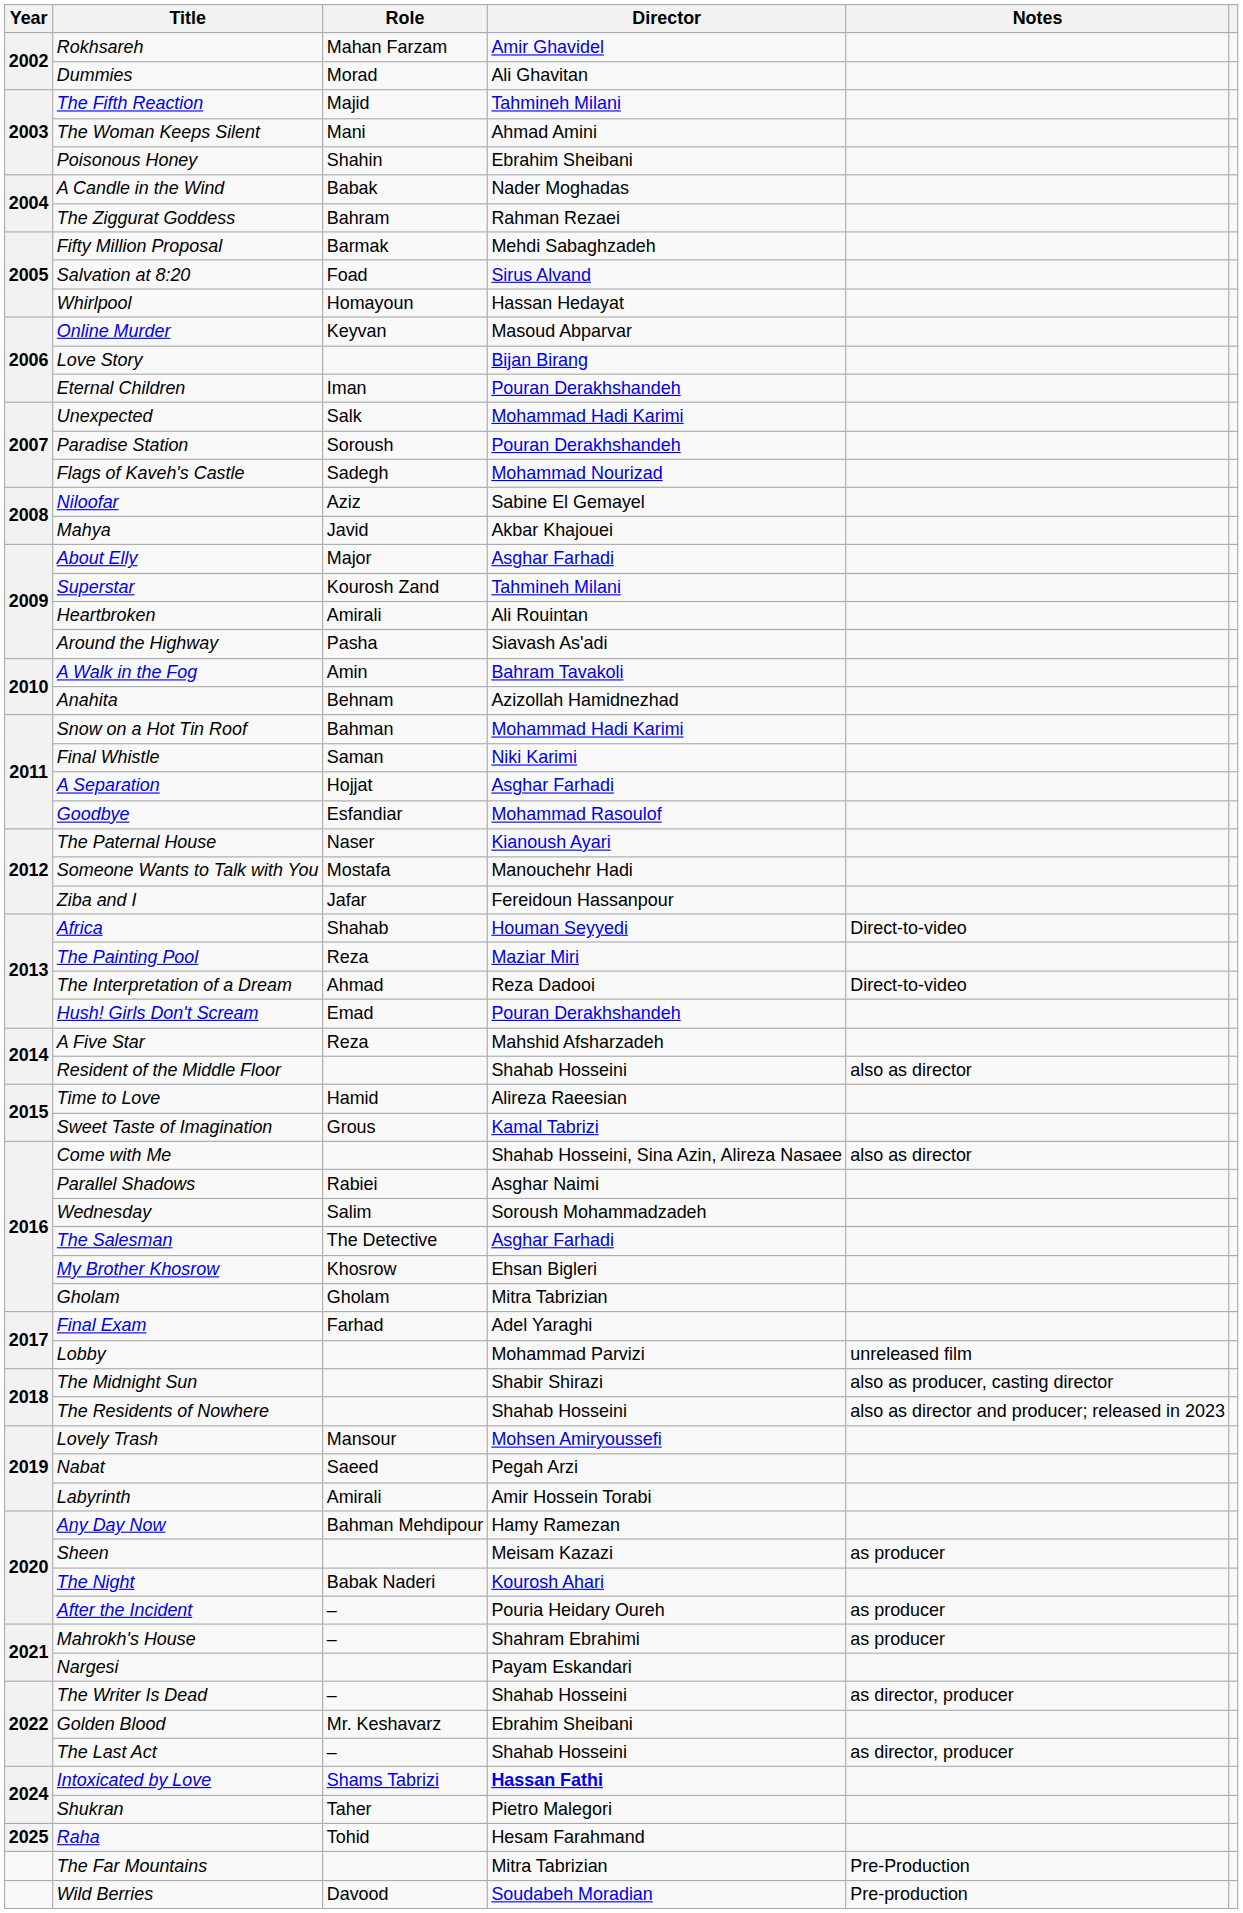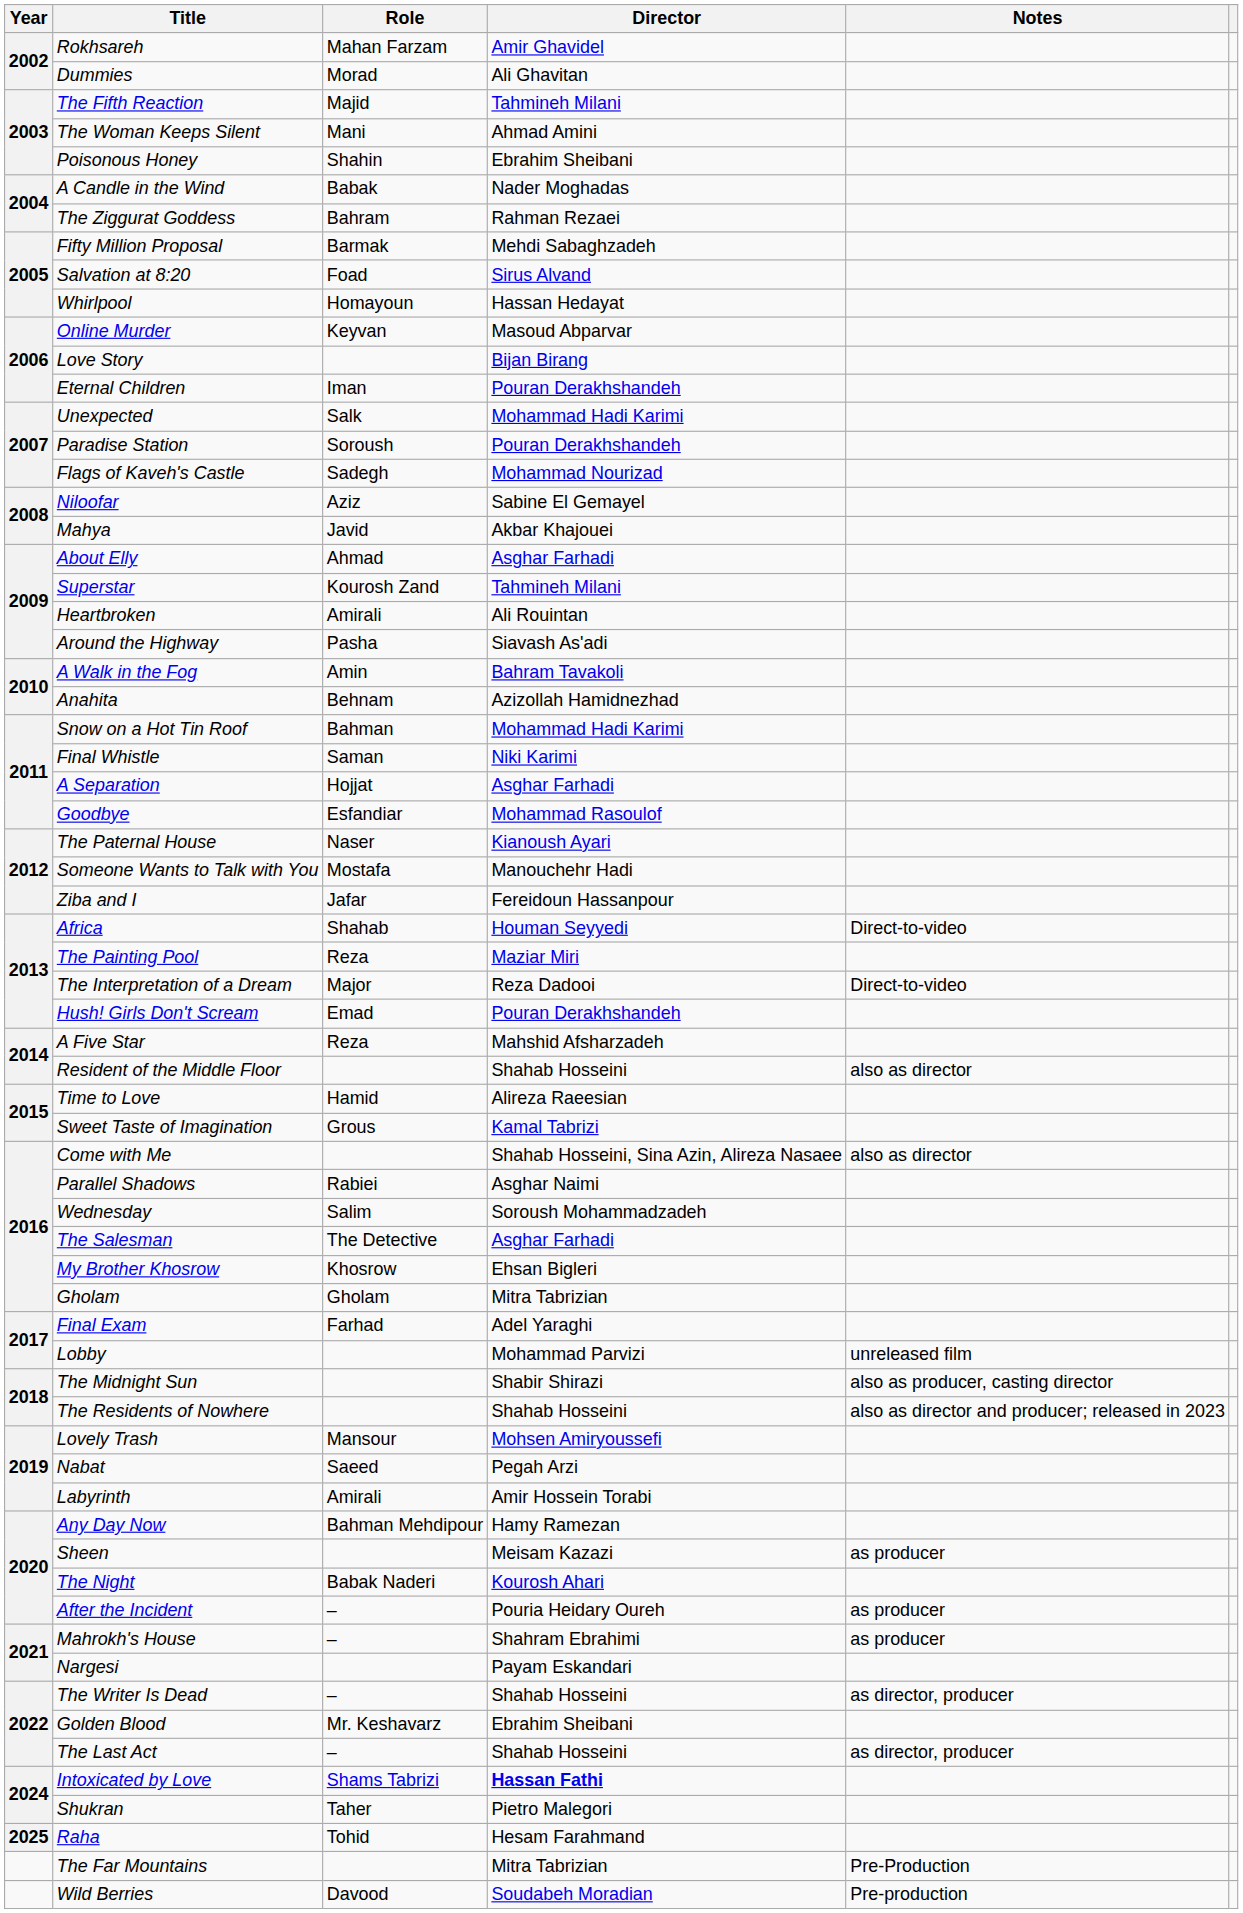 <table class="wikitable plainrowheaders sortable"  style=font-size:100%>
 <tr>
 <th scope="col">Year</th>
 <th scope="col">Title</th>
 <th scope="col">Role</th>
 <th scope="col">Director</th>
 <th scope="col" class="unsortable">Notes</th>
 <th scope="col" class="unsortable"></th>
 </tr>
 <tr>
 <th scope=row rowspan="2">2002</th>
 <td><em>Rokhsareh</em></td>
 <td>Mahan Farzam</td>
 <td><a href='#'>Amir Ghavidel</a></td>
 <td></td>
 <td></td>
 </tr>
 <tr>
 <td><em>Dummies</em></td>
 <td>Morad</td>
 <td>Ali Ghavitan</td>
 <td></td>
 <td></td>
 </tr>
 <tr>
 <th scope=row rowspan="3">2003</th>
 <td><em><a href='#'>The Fifth Reaction</a></em></td>
 <td>Majid</td>
 <td><a href='#'>Tahmineh Milani</a></td>
 <td></td>
 <td></td>
 </tr>
 <tr>
 <td><em>The Woman Keeps Silent</em></td>
 <td>Mani</td>
 <td>Ahmad Amini</td>
 <td></td>
 <td></td>
 </tr>
 <tr>
 <td><em>Poisonous Honey</em></td>
 <td>Shahin</td>
 <td>Ebrahim Sheibani</td>
 <td></td>
 <td></td>
 </tr>
 <tr>
 <th scope=row rowspan="2">2004</th>
 <td><em>A Candle in the Wind</em></td>
 <td>Babak</td>
 <td>Nader Moghadas</td>
 <td></td>
 <td></td>
 </tr>
 <tr>
 <td><em>The Ziggurat Goddess</em></td>
 <td>Bahram</td>
 <td>Rahman Rezaei</td>
 <td></td>
 <td></td>
 </tr>
 <tr>
 <th scope=row rowspan="3">2005</th>
 <td><em>Fifty Million Proposal</em></td>
 <td>Barmak</td>
 <td>Mehdi Sabaghzadeh</td>
 <td></td>
 <td></td>
 </tr>
 <tr>
 <td><em>Salvation at 8:20</em></td>
 <td>Foad</td>
 <td><a href='#'>Sirus Alvand</a></td>
 <td></td>
 <td></td>
 </tr>
 <tr>
 <td><em>Whirlpool</em></td>
 <td>Homayoun</td>
 <td>Hassan Hedayat</td>
 <td></td>
 <td></td>
 </tr>
 <tr>
 <th scope=row rowspan="3">2006</th>
 <td><em><a href='#'>Online Murder</a></em></td>
 <td>Keyvan</td>
 <td>Masoud Abparvar</td>
 <td></td>
 <td></td>
 </tr>
 <tr>
 <td><em>Love Story</em></td>
 <td></td>
 <td><a href='#'>Bijan Birang</a></td>
 <td></td>
 <td></td>
 </tr>
 <tr>
 <td><em>Eternal Children</em></td>
 <td>Iman</td>
 <td><a href='#'>Pouran Derakhshandeh</a></td>
 <td></td>
 <td></td>
 </tr>
 <tr>
 <th scope=row rowspan="3">2007</th>
 <td><em>Unexpected</em></td>
 <td>Salk</td>
 <td><a href='#'>Mohammad Hadi Karimi</a></td>
 <td></td>
 <td></td>
 </tr>
 <tr>
 <td><em>Paradise Station</em></td>
 <td>Soroush</td>
 <td><a href='#'>Pouran Derakhshandeh</a></td>
 <td></td>
 <td></td>
 </tr>
 <tr>
 <td><em>Flags of Kaveh's Castle</em></td>
 <td>Sadegh</td>
 <td><a href='#'>Mohammad Nourizad</a></td>
 <td></td>
 <td></td>
 </tr>
 <tr>
 <th scope=row rowspan="2">2008</th>
 <td><em><a href='#'>Niloofar</a></em></td>
 <td>Aziz</td>
 <td>Sabine El Gemayel</td>
 <td></td>
 <td></td>
 </tr>
 <tr>
 <td><em>Mahya</em></td>
 <td>Javid</td>
 <td>Akbar Khajouei</td>
 <td></td>
 <td></td>
 </tr>
 <tr>
 <th scope=row rowspan="4">2009</th>
 <td><em><a href='#'>About Elly</a></em></td>
-<td>Major</td>
+<td>Ahmad</td>
 <td><a href='#'>Asghar Farhadi</a></td>
 <td></td>
 <td></td>
 </tr>
 <tr>
 <td><em><a href='#'>Superstar</a></em></td>
 <td>Kourosh Zand</td>
 <td><a href='#'>Tahmineh Milani</a></td>
 <td></td>
 <td></td>
 </tr>
 <tr>
 <td><em>Heartbroken</em></td>
 <td>Amirali</td>
 <td>Ali Rouintan</td>
 <td></td>
 <td></td>
 </tr>
 <tr>
 <td><em>Around the Highway</em></td>
 <td>Pasha</td>
 <td>Siavash As'adi</td>
 <td></td>
 <td></td>
 </tr>
 <tr>
 <th scope=row rowspan="2">2010</th>
 <td><em><a href='#'>A Walk in the Fog</a></em></td>
 <td>Amin</td>
 <td><a href='#'>Bahram Tavakoli</a></td>
 <td></td>
 <td></td>
 </tr>
 <tr>
 <td><em>Anahita</em></td>
 <td>Behnam</td>
 <td>Azizollah Hamidnezhad</td>
 <td></td>
 <td></td>
 </tr>
 <tr>
 <th scope=row rowspan="4">2011</th>
 <td><em>Snow on a Hot Tin Roof</em></td>
 <td>Bahman</td>
 <td><a href='#'>Mohammad Hadi Karimi</a></td>
 <td></td>
 <td></td>
 </tr>
 <tr>
 <td><em>Final Whistle</em></td>
 <td>Saman</td>
 <td><a href='#'>Niki Karimi</a></td>
 <td></td>
 <td></td>
 </tr>
 <tr>
 <td><em><a href='#'>A Separation</a></em></td>
 <td>Hojjat</td>
 <td><a href='#'>Asghar Farhadi</a></td>
 <td></td>
 <td></td>
 </tr>
 <tr>
 <td><em><a href='#'>Goodbye</a></em></td>
 <td>Esfandiar</td>
 <td><a href='#'>Mohammad Rasoulof</a></td>
 <td></td>
 <td></td>
 </tr>
 <tr>
 <th scope=row rowspan="3">2012</th>
 <td><em>The Paternal House</em></td>
 <td>Naser</td>
 <td><a href='#'>Kianoush Ayari</a></td>
 <td></td>
 <td></td>
 </tr>
 <tr>
 <td><em>Someone Wants to Talk with You</em></td>
 <td>Mostafa</td>
 <td>Manouchehr Hadi</td>
 <td></td>
 <td></td>
 </tr>
 <tr>
 <td><em>Ziba and I</em></td>
 <td>Jafar</td>
 <td>Fereidoun Hassanpour</td>
 <td></td>
 <td></td>
 </tr>
 <tr>
 <th scope=row rowspan="4">2013</th>
 <td><em><a href='#'>Africa</a></em></td>
 <td>Shahab</td>
 <td><a href='#'>Houman Seyyedi</a></td>
 <td>Direct-to-video</td>
 <td></td>
 </tr>
 <tr>
 <td><em><a href='#'>The Painting Pool</a></em></td>
 <td>Reza</td>
 <td><a href='#'>Maziar Miri</a></td>
 <td></td>
 <td></td>
 </tr>
 <tr>
 <td><em>The Interpretation of a Dream</em></td>
-<td>Ahmad</td>
+<td>Major</td>
 <td>Reza Dadooi</td>
 <td>Direct-to-video</td>
 <td></td>
 </tr>
 <tr>
 <td><em><a href='#'>Hush! Girls Don't Scream</a></em></td>
 <td>Emad</td>
 <td><a href='#'>Pouran Derakhshandeh</a></td>
 <td></td>
 <td></td>
 </tr>
 <tr>
 <th scope=row rowspan="2">2014</th>
 <td><em>A Five Star</em></td>
 <td>Reza</td>
 <td>Mahshid Afsharzadeh</td>
 <td></td>
 <td></td>
 </tr>
 <tr>
 <td><em>Resident of the Middle Floor</em></td>
 <td></td>
 <td>Shahab Hosseini</td>
 <td>also as director</td>
 <td></td>
 </tr>
 <tr>
 <th scope=row rowspan="2">2015</th>
 <td><em>Time to Love</em></td>
 <td>Hamid</td>
 <td>Alireza Raeesian</td>
 <td></td>
 <td></td>
 </tr>
 <tr>
 <td><em>Sweet Taste of Imagination</em></td>
 <td>Grous</td>
 <td><a href='#'>Kamal Tabrizi</a></td>
 <td></td>
 <td></td>
 </tr>
 <tr>
 <th scope=row rowspan="6">2016</th>
 <td><em>Come with Me</em></td>
 <td></td>
 <td>Shahab Hosseini, Sina Azin, Alireza Nasaee</td>
 <td>also as director</td>
 <td></td>
 </tr>
 <tr>
 <td><em>Parallel Shadows</em></td>
 <td>Rabiei</td>
 <td>Asghar Naimi</td>
 <td></td>
 <td></td>
 </tr>
 <tr>
 <td><em>Wednesday</em></td>
 <td>Salim</td>
 <td>Soroush Mohammadzadeh</td>
 <td></td>
 <td></td>
 </tr>
 <tr>
 <td><em><a href='#'>The Salesman</a></em></td>
 <td>The Detective</td>
 <td><a href='#'>Asghar Farhadi</a></td>
 <td></td>
 <td></td>
 </tr>
 <tr>
 <td><em><a href='#'>My Brother Khosrow</a></em></td>
 <td>Khosrow</td>
 <td>Ehsan Bigleri</td>
 <td></td>
 <td></td>
 </tr>
 <tr>
 <td><em>Gholam</em></td>
 <td>Gholam</td>
 <td>Mitra Tabrizian</td>
 <td></td>
 <td></td>
 </tr>
 <tr>
 <th scope=row rowspan="2">2017</th>
 <td><em><a href='#'>Final Exam</a></em></td>
 <td>Farhad</td>
 <td>Adel Yaraghi</td>
 <td></td>
 <td></td>
 </tr>
 <tr>
 <td><em>Lobby</em></td>
 <td></td>
 <td>Mohammad Parvizi</td>
 <td>unreleased film</td>
 <td></td>
 </tr>
 <tr>
 <th scope=row rowspan="2">2018</th>
 <td><em>The Midnight Sun</em></td>
 <td></td>
 <td>Shabir Shirazi</td>
 <td>also as producer, casting director</td>
 <td></td>
 </tr>
 <tr>
 <td><em>The Residents of Nowhere</em></td>
 <td></td>
 <td>Shahab Hosseini</td>
 <td>also as director and producer; released in 2023</td>
 <td></td>
 </tr>
 <tr>
 <th scope=row rowspan="3">2019</th>
 <td><em>Lovely Trash</em></td>
 <td>Mansour</td>
 <td><a href='#'>Mohsen Amiryoussefi</a></td>
 <td></td>
 <td></td>
 </tr>
 <tr>
 <td><em>Nabat</em></td>
 <td>Saeed</td>
 <td>Pegah Arzi</td>
 <td></td>
 <td></td>
 </tr>
 <tr>
 <td><em>Labyrinth</em></td>
 <td>Amirali</td>
 <td>Amir Hossein Torabi</td>
 <td></td>
 <td></td>
 </tr>
 <tr>
 <th scope=row rowspan="4">2020</th>
 <td><em><a href='#'>Any Day Now</a></em></td>
 <td>Bahman Mehdipour</td>
 <td>Hamy Ramezan</td>
 <td></td>
 <td></td>
 </tr>
 <tr>
 <td><em>Sheen</em></td>
 <td></td>
 <td>Meisam Kazazi</td>
 <td>as producer</td>
 <td></td>
 </tr>
 <tr>
 <td><em><a href='#'>The Night</a></em></td>
 <td>Babak Naderi</td>
 <td><a href='#'>Kourosh Ahari</a></td>
 <td></td>
 <td></td>
 </tr>
 <tr>
 <td><em><a href='#'>After the Incident</a></em></td>
 <td>–</td>
 <td>Pouria Heidary Oureh</td>
 <td>as producer</td>
 <td></td>
 </tr>
 <tr>
 <th rowspan="2" scope="row">2021</th>
 <td><em>Mahrokh's House</em></td>
 <td>–</td>
 <td>Shahram Ebrahimi</td>
 <td>as producer</td>
 <td></td>
 </tr>
 <tr>
 <td><em>Nargesi</em></td>
 <td></td>
 <td>Payam Eskandari</td>
 <td></td>
 <td></td>
 </tr>
 <tr>
 <th rowspan="3" scope="row">2022</th>
 <td><em>The Writer Is Dead</em></td>
 <td>–</td>
 <td>Shahab Hosseini</td>
 <td>as director, producer</td>
 <td></td>
 </tr>
 <tr>
 <td><em>Golden Blood</em></td>
 <td>Mr. Keshavarz</td>
 <td>Ebrahim Sheibani</td>
 <td></td>
 <td></td>
 </tr>
 <tr>
 <td><em>The Last Act</em></td>
 <td>–</td>
 <td>Shahab Hosseini</td>
 <td>as director, producer</td>
 <td></td>
 </tr>
 <tr>
 <th rowspan="2" scope="row">2024</th>
 <td><em><a href='#'>Intoxicated by Love</a></em></td>
 <td><a href='#'>Shams Tabrizi</a></td>
 <td><strong><a href='#'>Hassan Fathi</a></strong></td>
 <td></td>
 <td></td>
 </tr>
 <tr>
 <td><em>Shukran</em></td>
 <td>Taher</td>
 <td>Pietro Malegori</td>
 <td></td>
 <td></td>
 </tr>
 <tr>
 <th scope="row">2025</th>
 <td><em><a href='#'>Raha</a></em></td>
 <td>Tohid</td>
 <td>Hesam Farahmand</td>
 <td></td>
 <td></td>
 </tr>
 <tr>
 <td></td>
 <td><em>The Far Mountains</em></td>
 <td></td>
 <td>Mitra Tabrizian</td>
 <td>Pre-Production</td>
 <td></td>
 </tr>
 <tr>
 <td></td>
 <td><em>Wild Berries</em></td>
 <td>Davood</td>
 <td><a href='#'>Soudabeh Moradian</a></td>
 <td>Pre-production</td>
 <td></td>
 </tr>
 </table>
